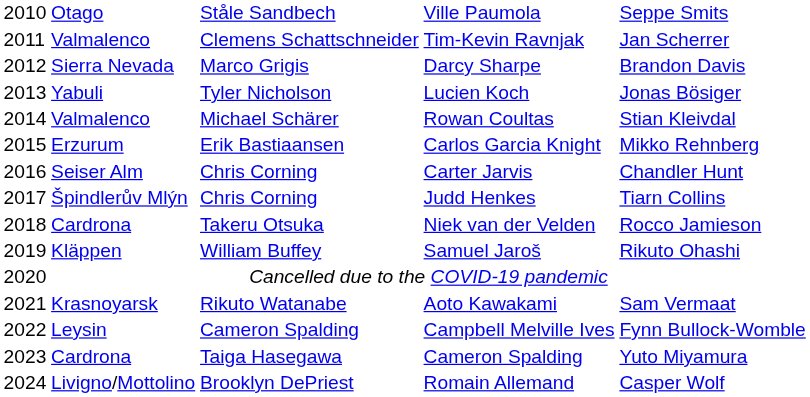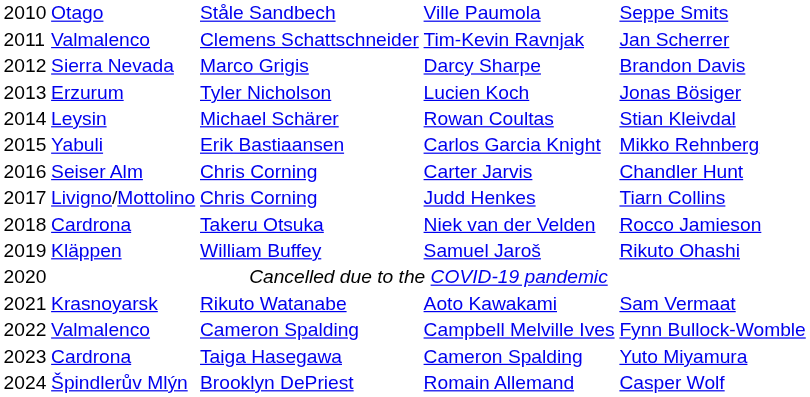 <table>
 <tr>
 <td>2010</td>
 <td> <a href='#'>Otago</a></td>
 <td> <a href='#'>Ståle Sandbech</a></td>
 <td> <a href='#'>Ville Paumola</a></td>
 <td> <a href='#'>Seppe Smits</a></td>
 </tr>
 <tr>
 <td>2011</td>
 <td> <a href='#'>Valmalenco</a></td>
 <td> <a href='#'>Clemens Schattschneider</a></td>
 <td> <a href='#'>Tim-Kevin Ravnjak</a></td>
 <td> <a href='#'>Jan Scherrer</a></td>
 </tr>
 <tr>
 <td>2012</td>
 <td> <a href='#'>Sierra Nevada</a></td>
 <td> <a href='#'>Marco Grigis</a></td>
 <td> <a href='#'>Darcy Sharpe</a></td>
 <td> <a href='#'>Brandon Davis</a></td>
 </tr>
 <tr>
 <td>2013</td>
-<td> <a href='#'>Yabuli</a></td>
+<td> <a href='#'>Erzurum</a></td>
 <td> <a href='#'>Tyler Nicholson</a></td>
 <td> <a href='#'>Lucien Koch</a></td>
 <td> <a href='#'>Jonas Bösiger</a></td>
 </tr>
 <tr>
 <td>2014</td>
-<td> <a href='#'>Valmalenco</a></td>
+<td> <a href='#'>Leysin</a></td>
 <td> <a href='#'>Michael Schärer</a></td>
 <td> <a href='#'>Rowan Coultas</a></td>
 <td> <a href='#'>Stian Kleivdal</a></td>
 </tr>
 <tr>
 <td>2015</td>
-<td> <a href='#'>Erzurum</a></td>
+<td> <a href='#'>Yabuli</a></td>
 <td> <a href='#'>Erik Bastiaansen</a></td>
 <td> <a href='#'>Carlos Garcia Knight</a></td>
 <td> <a href='#'>Mikko Rehnberg</a></td>
 </tr>
 <tr>
 <td>2016</td>
 <td> <a href='#'>Seiser Alm</a></td>
 <td> <a href='#'>Chris Corning</a></td>
 <td> <a href='#'>Carter Jarvis</a></td>
 <td> <a href='#'>Chandler Hunt</a></td>
 </tr>
 <tr>
 <td>2017</td>
-<td> <a href='#'>Špindlerův Mlýn</a></td>
+<td> <a href='#'>Livigno</a>/<a href='#'>Mottolino</a></td>
 <td> <a href='#'>Chris Corning</a></td>
 <td> <a href='#'>Judd Henkes</a></td>
 <td> <a href='#'>Tiarn Collins</a></td>
 </tr>
 <tr>
 <td>2018</td>
 <td> <a href='#'>Cardrona</a></td>
 <td> <a href='#'>Takeru Otsuka</a></td>
 <td> <a href='#'>Niek van der Velden</a></td>
 <td> <a href='#'>Rocco Jamieson</a></td>
 </tr>
 <tr>
 <td>2019</td>
 <td> <a href='#'>Kläppen</a></td>
 <td> <a href='#'>William Buffey</a></td>
 <td> <a href='#'>Samuel Jaroš</a></td>
 <td> <a href='#'>Rikuto Ohashi</a></td>
 </tr>
 <tr>
 <td>2020</td>
 <td colspan=4 align=center><em>Cancelled due to the <a href='#'>COVID-19 pandemic</a></em></td>
 </tr>
 <tr>
 <td>2021</td>
 <td> <a href='#'>Krasnoyarsk</a></td>
 <td> <a href='#'>Rikuto Watanabe</a></td>
 <td> <a href='#'>Aoto Kawakami</a></td>
 <td> <a href='#'>Sam Vermaat</a></td>
 </tr>
 <tr>
 <td>2022</td>
-<td> <a href='#'>Leysin</a></td>
+<td> <a href='#'>Valmalenco</a></td>
 <td> <a href='#'>Cameron Spalding</a></td>
 <td> <a href='#'>Campbell Melville Ives</a></td>
 <td> <a href='#'>Fynn Bullock-Womble</a></td>
 </tr>
 <tr>
 <td>2023</td>
 <td> <a href='#'>Cardrona</a></td>
 <td> <a href='#'>Taiga Hasegawa</a></td>
 <td> <a href='#'>Cameron Spalding</a></td>
 <td> <a href='#'>Yuto Miyamura</a></td>
 </tr>
 <tr>
 <td>2024</td>
-<td> <a href='#'>Livigno</a>/<a href='#'>Mottolino</a></td>
+<td> <a href='#'>Špindlerův Mlýn</a></td>
 <td> <a href='#'>Brooklyn DePriest</a></td>
 <td> <a href='#'>Romain Allemand</a></td>
 <td> <a href='#'>Casper Wolf</a></td>
 </tr>
 </table>
